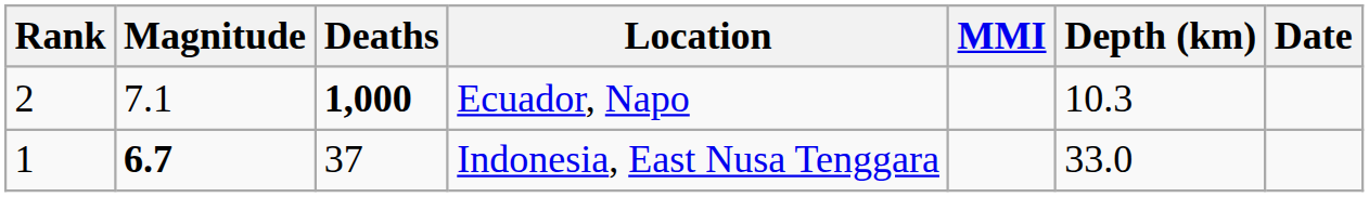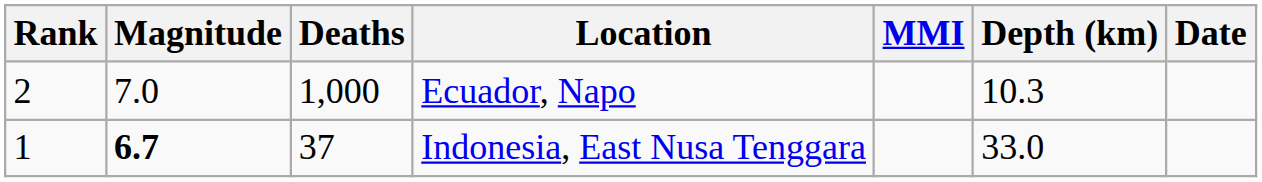 <table class="sortable wikitable" style="font-size:100%;">
 <tr>
 <th>Rank</th>
 <th>Magnitude</th>
 <th>Deaths</th>
 <th>Location</th>
 <th><a href='#'>MMI</a></th>
 <th>Depth (km)</th>
 <th>Date</th>
 </tr>
 <tr>
 <td>2</td>
-<td>7.1</td>
-<td><strong>1,000</strong></td>
+<td>7.0</td>
+<td>1,000</td>
 <td> <a href='#'>Ecuador</a>, <a href='#'>Napo</a></td>
 <td></td>
 <td>10.3</td>
 <td></td>
 </tr>
 <tr>
 <td>1</td>
 <td><strong>6.7</strong></td>
 <td>37</td>
 <td> <a href='#'>Indonesia</a>, <a href='#'>East Nusa Tenggara</a></td>
 <td></td>
 <td>33.0</td>
 <td></td>
 </tr>
 </table>
